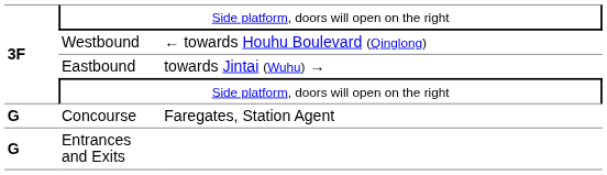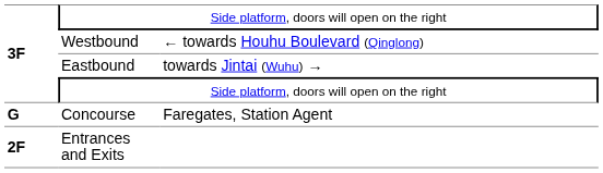 <table table border=0 cellspacing=0 cellpadding=3>
 <tr>
 <td style="border-top:solid 1px gray;border-bottom:solid 1px gray;" rowspan=4><strong>3F</strong></td>
 <td style="border-right:solid 2px black;border-left:solid 2px black;border-top:solid 1px gray;border-bottom:solid 2px black;text-align:center;" colspan=2><small><a href='#'>Side platform</a>, doors will open on the right</small></td>
 </tr>
 <tr>
 <td style="border-top:solid 0px gray;">Westbound</td>
 <td style="border-top:solid 0px gray;">←  towards <a href='#'>Houhu Boulevard</a> <small>(<a href='#'>Qinglong</a>)</small></td>
 </tr>
 <tr>
 <td style="border-top:solid 1px gray;">Eastbound</td>
 <td style="border-top:solid 1px gray;"> towards <a href='#'>Jintai</a> <small>(<a href='#'>Wuhu</a>)</small> →</td>
 </tr>
 <tr>
 <td style="border-right:solid 2px black;border-left:solid 2px black;border-top:solid 2px black;border-bottom:solid 1px gray;text-align:center;" colspan=2><small><a href='#'>Side platform</a>, doors will open on the right</small></td>
 </tr>
 <tr>
 <td style="border-top:solid 0px gray;border-bottom:solid 1px gray;" width=50><strong>G</strong></td>
 <td style="border-top:solid 0px gray;border-bottom:solid 1px gray;" width=100>Concourse</td>
 <td style="border-top:solid 0px gray;border-bottom:solid 1px gray;" width=450>Faregates, Station Agent</td>
 </tr>
 <tr>
-<td style="border-top:solid 0px gray;border-bottom:solid 1px gray;" width=50><strong>G</strong></td>
+<td style="border-top:solid 0px gray;border-bottom:solid 1px gray;" width=50><strong>2F</strong></td>
 <td style="border-top:solid 0px gray;border-bottom:solid 1px gray;" width=100>Entrances and Exits</td>
 <td style="border-top:solid 0px gray;border-bottom:solid 1px gray;" width=450></td>
 </tr>
 </table>
